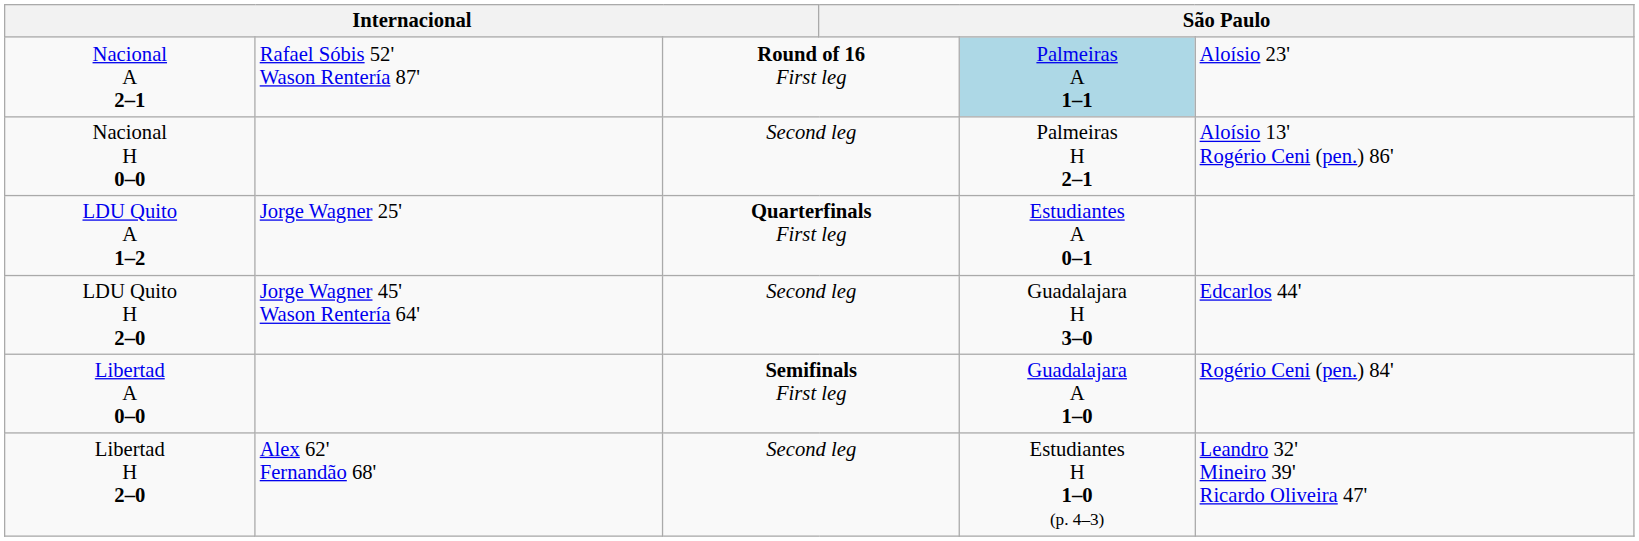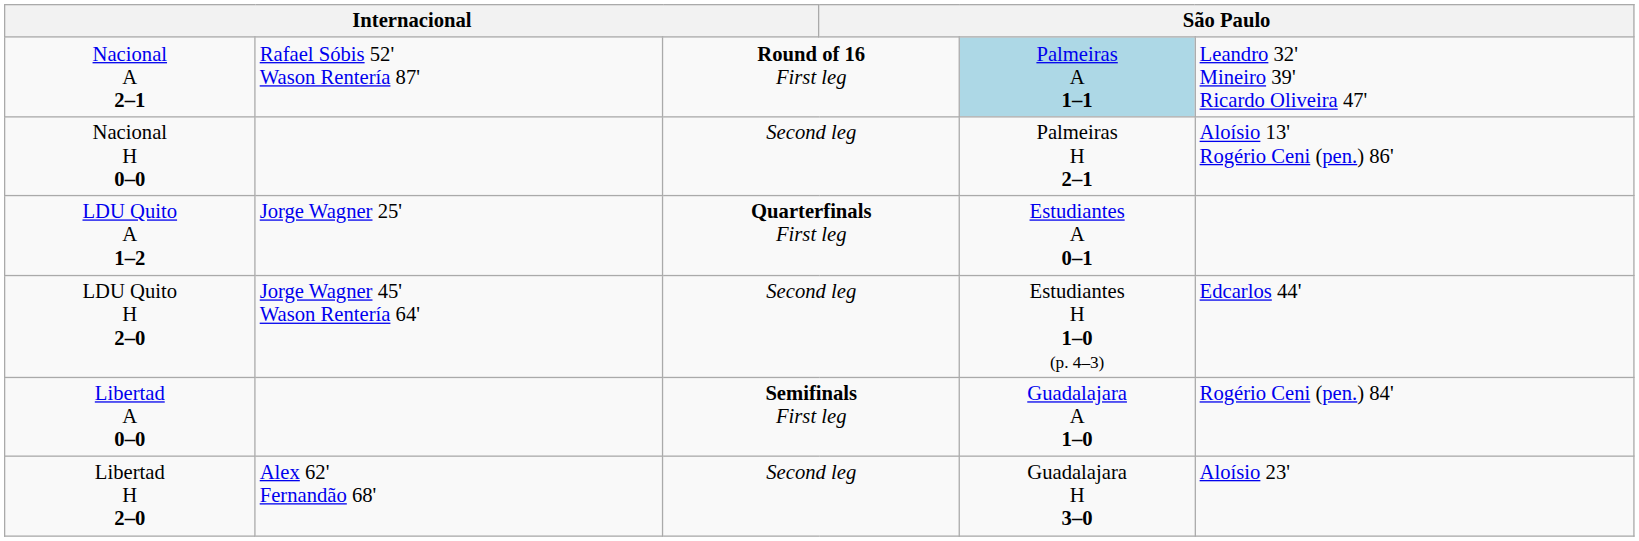 <table width=100% border=0 class=wikitable>
 <tr valign=top>
 <th colspan=3 width=45%>Internacional</th>
 <th colspan=3 width=45%>São Paulo</th>
 </tr>
 <tr valign=top align=center>
 <td> <a href='#'>Nacional</a> <br>A<br> <strong>2–1</strong></td>
 <td align=left><a href='#'>Rafael Sóbis</a> 52' <br><a href='#'>Wason Rentería</a> 87'</td>
 <td colspan=2><strong>Round of 16</strong> <br> <em>First leg</em></td>
 <td style="background: lightblue;"> <a href='#'>Palmeiras</a> <br>A<br> <strong>1–1</strong></td>
-<td align=left><a href='#'>Aloísio</a> 23'</td>
+<td align=left><a href='#'>Leandro</a> 32'<br><a href='#'>Mineiro</a> 39' <br><a href='#'>Ricardo Oliveira</a> 47'</td>
 </tr>
 <tr valign=top align=center>
 <td> Nacional<br>H<br><strong>0–0</strong></td>
 <td align=left></td>
 <td colspan=2><em>Second leg</em></td>
 <td> Palmeiras<br>H<br><strong>2–1</strong></td>
 <td align=left><a href='#'>Aloísio</a> 13'<br><a href='#'>Rogério Ceni</a> (<a href='#'>pen.</a>) 86'</td>
 </tr>
 <tr valign=top align=center>
 <td> <a href='#'>LDU Quito</a> <br>A<br><strong>1–2</strong></td>
 <td align=left><a href='#'>Jorge Wagner</a> 25'</td>
 <td colspan=2><strong>Quarterfinals</strong> <br> <em>First leg</em></td>
 <td> <a href='#'>Estudiantes</a> <br>A<br><strong>0–1</strong></td>
 <td align=left></td>
 </tr>
 <tr valign=top align=center>
 <td> LDU Quito<br>H<br><strong>2–0</strong></td>
 <td align=left><a href='#'>Jorge Wagner</a> 45'<br><a href='#'>Wason Rentería</a> 64'</td>
 <td colspan=2><em>Second leg</em></td>
-<td> Guadalajara<br>H<br><strong>3–0</strong></td>
+<td> Estudiantes <br>H<br><strong>1–0</strong><br><small>(p. 4–3)</small></td>
 <td align=left><a href='#'>Edcarlos</a> 44'</td>
 </tr>
 <tr valign=top align=center>
 <td> <a href='#'>Libertad</a> <br>A<br><strong>0–0</strong></td>
 <td align=left></td>
 <td colspan=2><strong>Semifinals</strong> <br> <em>First leg</em></td>
 <td> <a href='#'>Guadalajara</a> <br>A<br><strong>1–0</strong></td>
 <td align=left><a href='#'>Rogério Ceni</a> (<a href='#'>pen.</a>) 84'</td>
 </tr>
 <tr valign=top align=center>
 <td> Libertad<br>H<br><strong>2–0</strong></td>
 <td align=left><a href='#'>Alex</a> 62'<br><a href='#'>Fernandão</a> 68'</td>
 <td colspan=2><em>Second leg</em></td>
-<td> Estudiantes <br>H<br><strong>1–0</strong><br><small>(p. 4–3)</small></td>
-<td align=left><a href='#'>Leandro</a> 32'<br><a href='#'>Mineiro</a> 39' <br><a href='#'>Ricardo Oliveira</a> 47'</td>
+<td> Guadalajara<br>H<br><strong>3–0</strong></td>
+<td align=left><a href='#'>Aloísio</a> 23'</td>
 </tr>
 </table>
